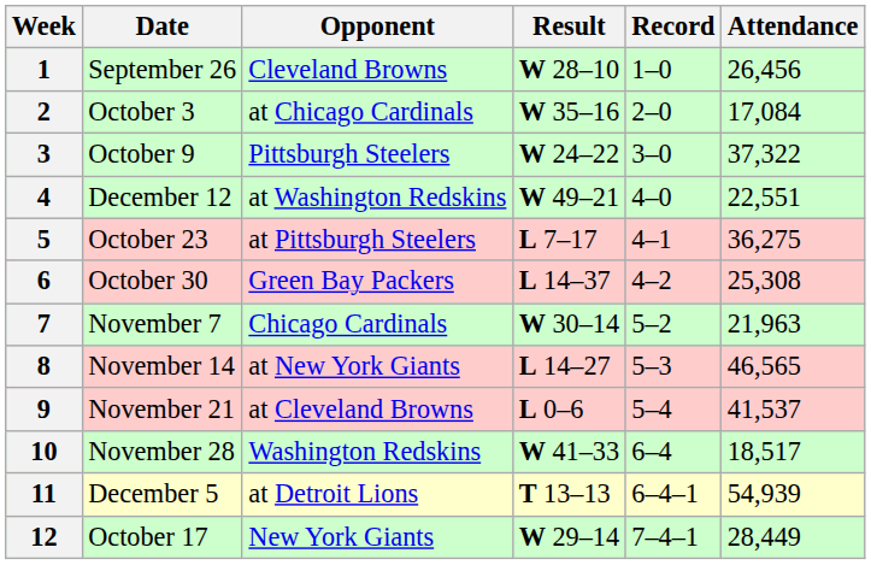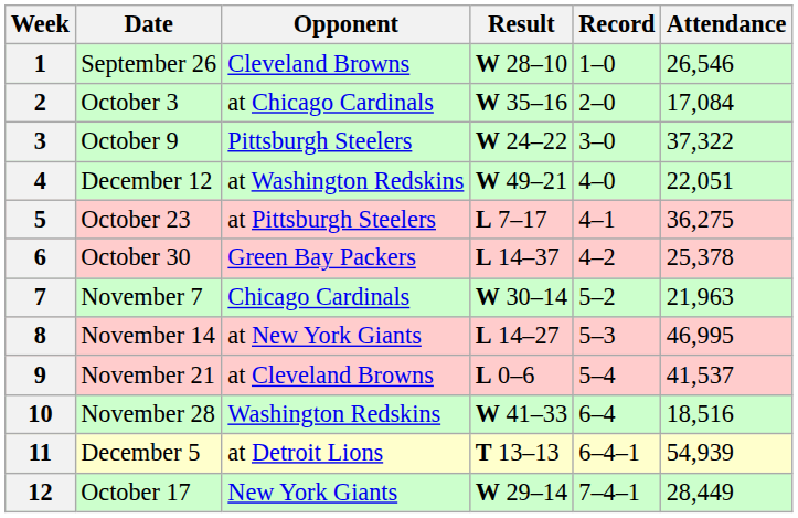 <table class="wikitable">
 <tr>
 <th>Week</th>
 <th>Date</th>
 <th>Opponent</th>
 <th>Result</th>
 <th>Record</th>
 <th>Attendance</th>
 </tr>
 <tr style="background:#cfc">
 <th>1</th>
 <td>September 26</td>
 <td><a href='#'>Cleveland Browns</a></td>
 <td><strong>W</strong> 28–10</td>
 <td>1–0</td>
-<td>26,456</td>
+<td>26,546</td>
 </tr>
 <tr style="background:#cfc">
 <th>2</th>
 <td>October 3</td>
 <td>at <a href='#'>Chicago Cardinals</a></td>
 <td><strong>W</strong> 35–16</td>
 <td>2–0</td>
 <td>17,084</td>
 </tr>
 <tr style="background:#cfc">
 <th>3</th>
 <td>October 9</td>
 <td><a href='#'>Pittsburgh Steelers</a></td>
 <td><strong>W</strong> 24–22</td>
 <td>3–0</td>
 <td>37,322</td>
 </tr>
 <tr style="background:#cfc">
 <th>4</th>
 <td>December 12</td>
 <td>at <a href='#'>Washington Redskins</a></td>
 <td><strong>W</strong> 49–21</td>
 <td>4–0</td>
-<td>22,551</td>
+<td>22,051</td>
 </tr>
 <tr style="background:#fcc">
 <th>5</th>
 <td>October 23</td>
 <td>at <a href='#'>Pittsburgh Steelers</a></td>
 <td><strong>L</strong> 7–17</td>
 <td>4–1</td>
 <td>36,275</td>
 </tr>
 <tr style="background:#fcc">
 <th>6</th>
 <td>October 30</td>
 <td><a href='#'>Green Bay Packers</a></td>
 <td><strong>L</strong> 14–37</td>
 <td>4–2</td>
-<td>25,308</td>
+<td>25,378</td>
 </tr>
 <tr style="background:#cfc">
 <th>7</th>
 <td>November 7</td>
 <td><a href='#'>Chicago Cardinals</a></td>
 <td><strong>W</strong> 30–14</td>
 <td>5–2</td>
 <td>21,963</td>
 </tr>
 <tr style="background:#fcc">
 <th>8</th>
 <td>November 14</td>
 <td>at <a href='#'>New York Giants</a></td>
 <td><strong>L</strong> 14–27</td>
 <td>5–3</td>
-<td>46,565</td>
+<td>46,995</td>
 </tr>
 <tr style="background:#fcc">
 <th>9</th>
 <td>November 21</td>
 <td>at <a href='#'>Cleveland Browns</a></td>
 <td><strong>L</strong> 0–6</td>
 <td>5–4</td>
 <td>41,537</td>
 </tr>
 <tr style="background:#cfc">
 <th>10</th>
 <td>November 28</td>
 <td><a href='#'>Washington Redskins</a></td>
 <td><strong>W</strong> 41–33</td>
 <td>6–4</td>
-<td>18,517</td>
+<td>18,516</td>
 </tr>
 <tr style="background:#ffc">
 <th>11</th>
 <td>December 5</td>
 <td>at <a href='#'>Detroit Lions</a></td>
 <td><strong>T</strong> 13–13</td>
 <td>6–4–1</td>
 <td>54,939</td>
 </tr>
 <tr style="background:#cfc">
 <th>12</th>
 <td>October 17</td>
 <td><a href='#'>New York Giants</a></td>
 <td><strong>W</strong> 29–14</td>
 <td>7–4–1</td>
 <td>28,449</td>
 </tr>
 </table>
